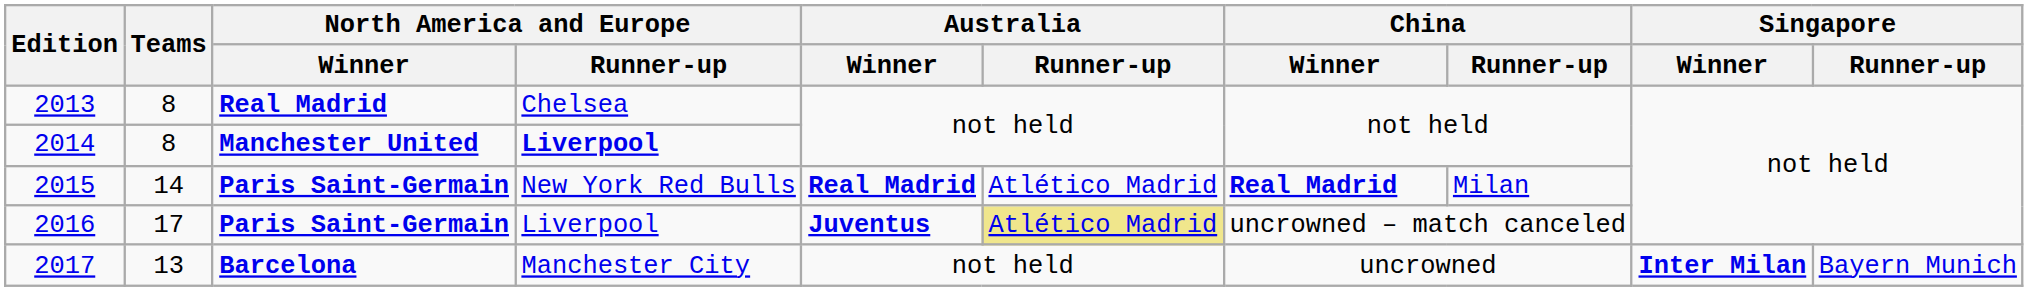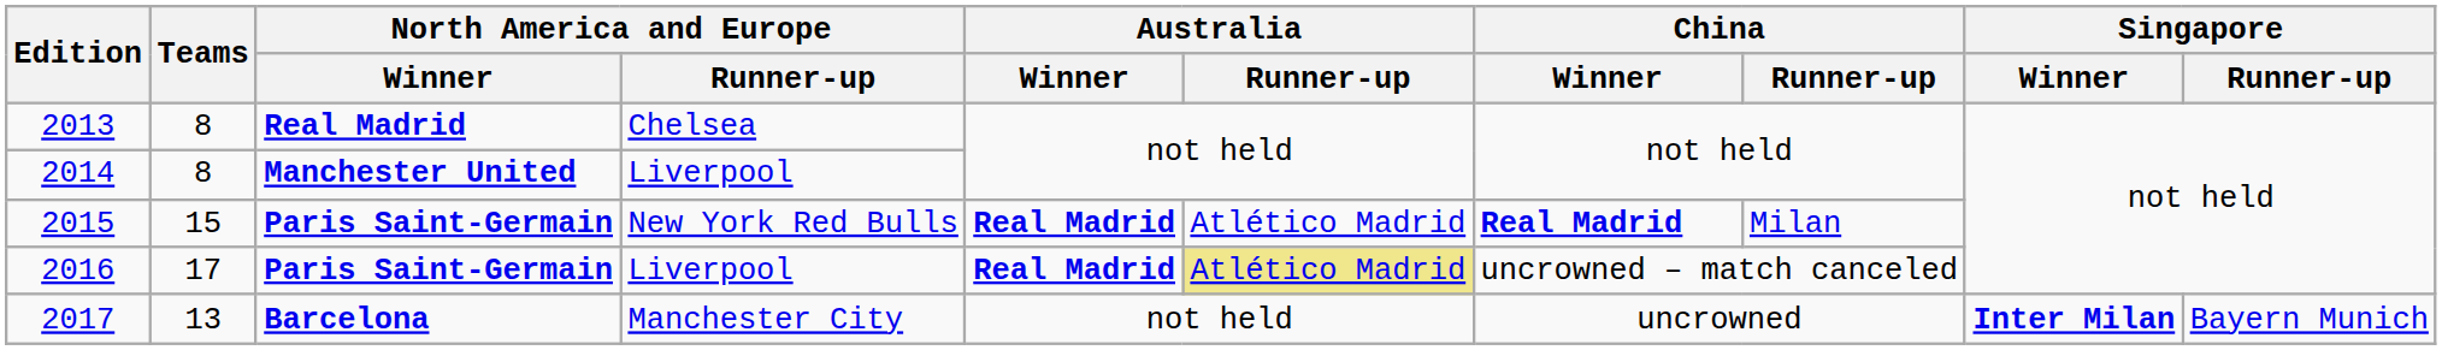 <table class="wikitable" style="font-size:85%;">
 <tr>
 <th rowspan="2">Edition</th>
 <th rowspan="2">Teams</th>
 <th colspan="2">North America and Europe</th>
 <th colspan="2">Australia</th>
 <th colspan="2">China</th>
 <th colspan="2">Singapore</th>
 </tr>
 <tr>
 <th>Winner</th>
 <th>Runner-up</th>
 <th>Winner</th>
 <th>Runner-up</th>
 <th>Winner</th>
 <th>Runner-up</th>
 <th>Winner</th>
 <th>Runner-up</th>
 </tr>
 <tr>
 <td align=center><a href='#'>2013</a></td>
 <td align=center>8</td>
 <td> <strong><a href='#'>Real Madrid</a></strong></td>
 <td> <a href='#'>Chelsea</a></td>
 <td rowspan="2" colspan="2" align="center">not held</td>
 <td rowspan="2" colspan="2" align="center">not held</td>
 <td rowspan="4" colspan="2" align="center">not held</td>
 </tr>
 <tr>
 <td align=center><a href='#'>2014</a></td>
 <td align=center>8</td>
 <td> <strong><a href='#'>Manchester United</a></strong></td>
-<td><strong> <a href='#'>Liverpool</a></strong></td>
+<td> <a href='#'>Liverpool</a></td>
 </tr>
 <tr>
 <td align=center><a href='#'>2015</a></td>
-<td align=center>14</td>
+<td align=center>15</td>
 <td> <strong><a href='#'>Paris Saint-Germain</a></strong></td>
 <td> <a href='#'>New York Red Bulls</a></td>
 <td> <strong><a href='#'>Real Madrid</a></strong></td>
 <td> <a href='#'>Atlético Madrid</a></td>
 <td> <strong><a href='#'>Real Madrid</a></strong></td>
 <td> <a href='#'>Milan</a></td>
 </tr>
 <tr>
 <td align=center><a href='#'>2016</a></td>
 <td align=center>17</td>
 <td> <strong><a href='#'>Paris Saint-Germain</a></strong></td>
 <td> <a href='#'>Liverpool</a></td>
-<td> <strong><a href='#'>Juventus</a></strong></td>
+<td> <strong><a href='#'>Real Madrid</a></strong></td>
 <td style="background: khaki;"> <a href='#'>Atlético Madrid</a></td>
 <td colspan="2" align="center">uncrowned – match canceled</td>
 </tr>
 <tr>
 <td align=center><a href='#'>2017</a></td>
 <td align=center>13</td>
 <td> <strong><a href='#'>Barcelona</a></strong></td>
 <td> <a href='#'>Manchester City</a></td>
 <td colspan="2" align="center">not held</td>
 <td colspan="2" align="center">uncrowned</td>
 <td> <strong><a href='#'>Inter Milan</a></strong></td>
 <td> <a href='#'>Bayern Munich</a></td>
 </tr>
 </table>
